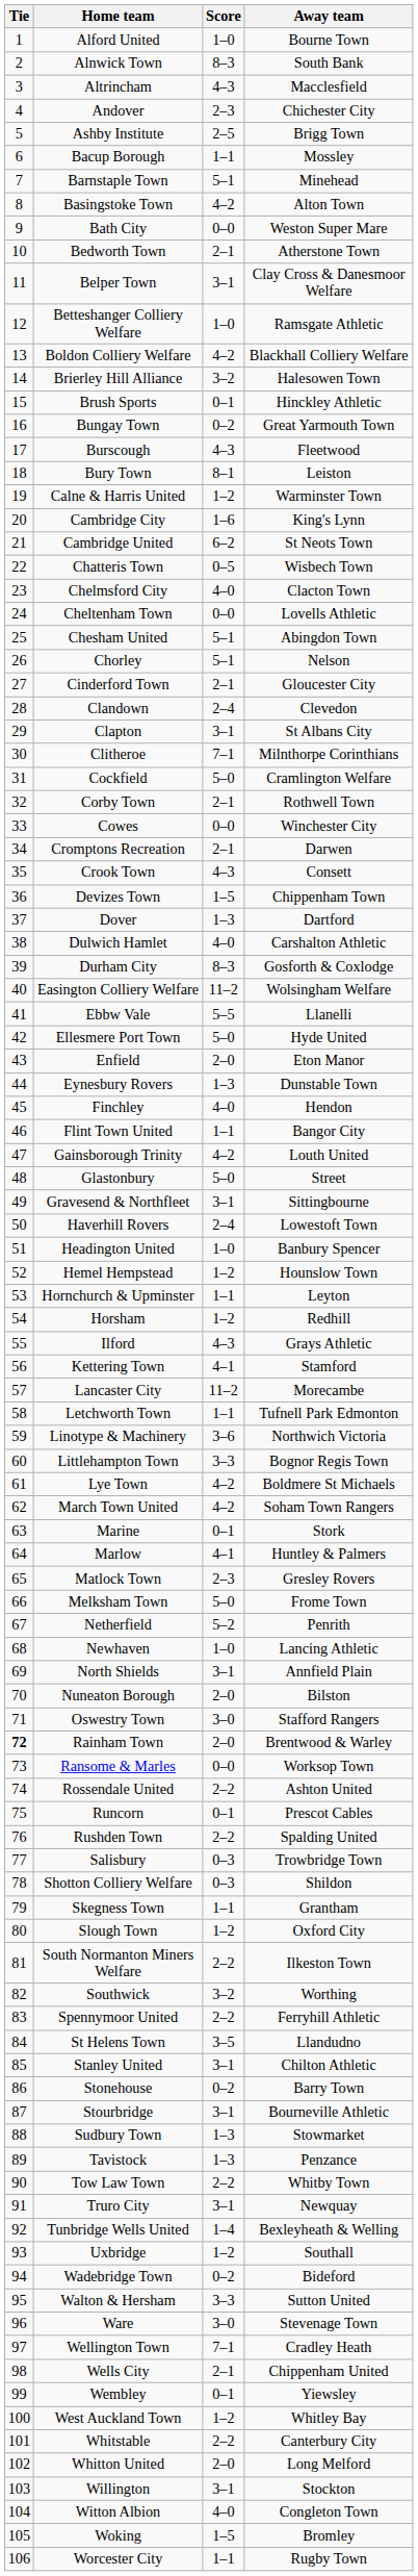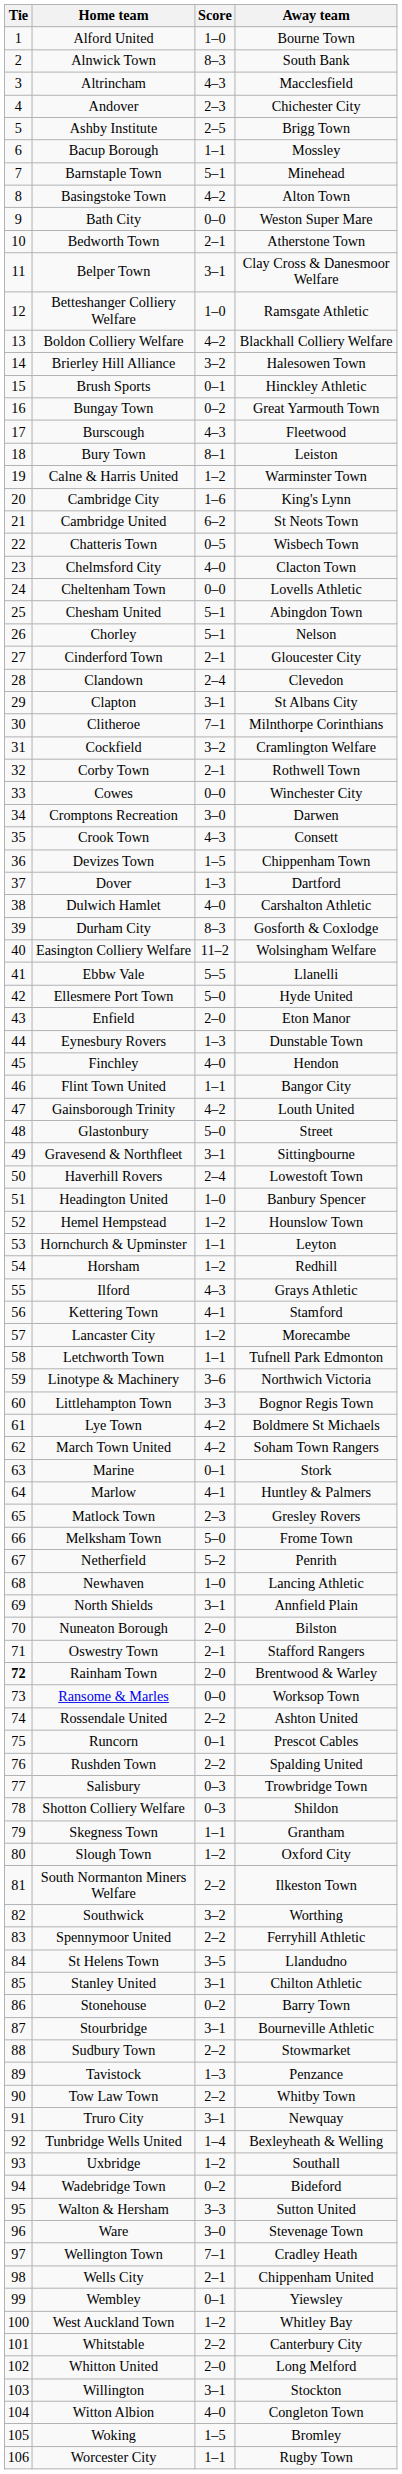 <table class="wikitable" style="text-align:center;">
 <tr>
 <th width=20>Tie</th>
 <th width=175>Home team</th>
 <th width=20>Score</th>
 <th width=175>Away team</th>
 </tr>
 <tr>
 <td>1</td>
 <td>Alford United</td>
 <td>1–0</td>
 <td>Bourne Town</td>
 </tr>
 <tr>
 <td>2</td>
 <td>Alnwick Town</td>
 <td>8–3</td>
 <td>South Bank</td>
 </tr>
 <tr>
 <td>3</td>
 <td>Altrincham</td>
 <td>4–3</td>
 <td>Macclesfield</td>
 </tr>
 <tr>
 <td>4</td>
 <td>Andover</td>
 <td>2–3</td>
 <td>Chichester City</td>
 </tr>
 <tr>
 <td>5</td>
 <td>Ashby Institute</td>
 <td>2–5</td>
 <td>Brigg Town</td>
 </tr>
 <tr>
 <td>6</td>
 <td>Bacup Borough</td>
 <td>1–1</td>
 <td>Mossley</td>
 </tr>
 <tr>
 <td>7</td>
 <td>Barnstaple Town</td>
 <td>5–1</td>
 <td>Minehead</td>
 </tr>
 <tr>
 <td>8</td>
 <td>Basingstoke Town</td>
 <td>4–2</td>
 <td>Alton Town</td>
 </tr>
 <tr>
 <td>9</td>
 <td>Bath City</td>
 <td>0–0</td>
 <td>Weston Super Mare</td>
 </tr>
 <tr>
 <td>10</td>
 <td>Bedworth Town</td>
 <td>2–1</td>
 <td>Atherstone Town</td>
 </tr>
 <tr>
 <td>11</td>
 <td>Belper Town</td>
 <td>3–1</td>
 <td>Clay Cross & Danesmoor Welfare</td>
 </tr>
 <tr>
 <td>12</td>
 <td>Betteshanger Colliery Welfare</td>
 <td>1–0</td>
 <td>Ramsgate Athletic</td>
 </tr>
 <tr>
 <td>13</td>
 <td>Boldon Colliery Welfare</td>
 <td>4–2</td>
 <td>Blackhall Colliery Welfare</td>
 </tr>
 <tr>
 <td>14</td>
 <td>Brierley Hill Alliance</td>
 <td>3–2</td>
 <td>Halesowen Town</td>
 </tr>
 <tr>
 <td>15</td>
 <td>Brush Sports</td>
 <td>0–1</td>
 <td>Hinckley Athletic</td>
 </tr>
 <tr>
 <td>16</td>
 <td>Bungay Town</td>
 <td>0–2</td>
 <td>Great Yarmouth Town</td>
 </tr>
 <tr>
 <td>17</td>
 <td>Burscough</td>
 <td>4–3</td>
 <td>Fleetwood</td>
 </tr>
 <tr>
 <td>18</td>
 <td>Bury Town</td>
 <td>8–1</td>
 <td>Leiston</td>
 </tr>
 <tr>
 <td>19</td>
 <td>Calne & Harris United</td>
 <td>1–2</td>
 <td>Warminster Town</td>
 </tr>
 <tr>
 <td>20</td>
 <td>Cambridge City</td>
 <td>1–6</td>
 <td>King's Lynn</td>
 </tr>
 <tr>
 <td>21</td>
 <td>Cambridge United</td>
 <td>6–2</td>
 <td>St Neots Town</td>
 </tr>
 <tr>
 <td>22</td>
 <td>Chatteris Town</td>
 <td>0–5</td>
 <td>Wisbech Town</td>
 </tr>
 <tr>
 <td>23</td>
 <td>Chelmsford City</td>
 <td>4–0</td>
 <td>Clacton Town</td>
 </tr>
 <tr>
 <td>24</td>
 <td>Cheltenham Town</td>
 <td>0–0</td>
 <td>Lovells Athletic</td>
 </tr>
 <tr>
 <td>25</td>
 <td>Chesham United</td>
 <td>5–1</td>
 <td>Abingdon Town</td>
 </tr>
 <tr>
 <td>26</td>
 <td>Chorley</td>
 <td>5–1</td>
 <td>Nelson</td>
 </tr>
 <tr>
 <td>27</td>
 <td>Cinderford Town</td>
 <td>2–1</td>
 <td>Gloucester City</td>
 </tr>
 <tr>
 <td>28</td>
 <td>Clandown</td>
 <td>2–4</td>
 <td>Clevedon</td>
 </tr>
 <tr>
 <td>29</td>
 <td>Clapton</td>
 <td>3–1</td>
 <td>St Albans City</td>
 </tr>
 <tr>
 <td>30</td>
 <td>Clitheroe</td>
 <td>7–1</td>
 <td>Milnthorpe Corinthians</td>
 </tr>
 <tr>
 <td>31</td>
 <td>Cockfield</td>
-<td>5–0</td>
+<td>3–2</td>
 <td>Cramlington Welfare</td>
 </tr>
 <tr>
 <td>32</td>
 <td>Corby Town</td>
 <td>2–1</td>
 <td>Rothwell Town</td>
 </tr>
 <tr>
 <td>33</td>
 <td>Cowes</td>
 <td>0–0</td>
 <td>Winchester City</td>
 </tr>
 <tr>
 <td>34</td>
 <td>Cromptons Recreation</td>
-<td>2–1</td>
+<td>3–0</td>
 <td>Darwen</td>
 </tr>
 <tr>
 <td>35</td>
 <td>Crook Town</td>
 <td>4–3</td>
 <td>Consett</td>
 </tr>
 <tr>
 <td>36</td>
 <td>Devizes Town</td>
 <td>1–5</td>
 <td>Chippenham Town</td>
 </tr>
 <tr>
 <td>37</td>
 <td>Dover</td>
 <td>1–3</td>
 <td>Dartford</td>
 </tr>
 <tr>
 <td>38</td>
 <td>Dulwich Hamlet</td>
 <td>4–0</td>
 <td>Carshalton Athletic</td>
 </tr>
 <tr>
 <td>39</td>
 <td>Durham City</td>
 <td>8–3</td>
 <td>Gosforth & Coxlodge</td>
 </tr>
 <tr>
 <td>40</td>
 <td>Easington Colliery Welfare</td>
 <td>11–2</td>
 <td>Wolsingham Welfare</td>
 </tr>
 <tr>
 <td>41</td>
 <td>Ebbw Vale</td>
 <td>5–5</td>
 <td>Llanelli</td>
 </tr>
 <tr>
 <td>42</td>
 <td>Ellesmere Port Town</td>
 <td>5–0</td>
 <td>Hyde United</td>
 </tr>
 <tr>
 <td>43</td>
 <td>Enfield</td>
 <td>2–0</td>
 <td>Eton Manor</td>
 </tr>
 <tr>
 <td>44</td>
 <td>Eynesbury Rovers</td>
 <td>1–3</td>
 <td>Dunstable Town</td>
 </tr>
 <tr>
 <td>45</td>
 <td>Finchley</td>
 <td>4–0</td>
 <td>Hendon</td>
 </tr>
 <tr>
 <td>46</td>
 <td>Flint Town United</td>
 <td>1–1</td>
 <td>Bangor City</td>
 </tr>
 <tr>
 <td>47</td>
 <td>Gainsborough Trinity</td>
 <td>4–2</td>
 <td>Louth United</td>
 </tr>
 <tr>
 <td>48</td>
 <td>Glastonbury</td>
 <td>5–0</td>
 <td>Street</td>
 </tr>
 <tr>
 <td>49</td>
 <td>Gravesend & Northfleet</td>
 <td>3–1</td>
 <td>Sittingbourne</td>
 </tr>
 <tr>
 <td>50</td>
 <td>Haverhill Rovers</td>
 <td>2–4</td>
 <td>Lowestoft Town</td>
 </tr>
 <tr>
 <td>51</td>
 <td>Headington United</td>
 <td>1–0</td>
 <td>Banbury Spencer</td>
 </tr>
 <tr>
 <td>52</td>
 <td>Hemel Hempstead</td>
 <td>1–2</td>
 <td>Hounslow Town</td>
 </tr>
 <tr>
 <td>53</td>
 <td>Hornchurch & Upminster</td>
 <td>1–1</td>
 <td>Leyton</td>
 </tr>
 <tr>
 <td>54</td>
 <td>Horsham</td>
 <td>1–2</td>
 <td>Redhill</td>
 </tr>
 <tr>
 <td>55</td>
 <td>Ilford</td>
 <td>4–3</td>
 <td>Grays Athletic</td>
 </tr>
 <tr>
 <td>56</td>
 <td>Kettering Town</td>
 <td>4–1</td>
 <td>Stamford</td>
 </tr>
 <tr>
 <td>57</td>
 <td>Lancaster City</td>
-<td>11–2</td>
+<td>1–2</td>
 <td>Morecambe</td>
 </tr>
 <tr>
 <td>58</td>
 <td>Letchworth Town</td>
 <td>1–1</td>
 <td>Tufnell Park Edmonton</td>
 </tr>
 <tr>
 <td>59</td>
 <td>Linotype & Machinery</td>
 <td>3–6</td>
 <td>Northwich Victoria</td>
 </tr>
 <tr>
 <td>60</td>
 <td>Littlehampton Town</td>
 <td>3–3</td>
 <td>Bognor Regis Town</td>
 </tr>
 <tr>
 <td>61</td>
 <td>Lye Town</td>
 <td>4–2</td>
 <td>Boldmere St Michaels</td>
 </tr>
 <tr>
 <td>62</td>
 <td>March Town United</td>
 <td>4–2</td>
 <td>Soham Town Rangers</td>
 </tr>
 <tr>
 <td>63</td>
 <td>Marine</td>
 <td>0–1</td>
 <td>Stork</td>
 </tr>
 <tr>
 <td>64</td>
 <td>Marlow</td>
 <td>4–1</td>
 <td>Huntley & Palmers</td>
 </tr>
 <tr>
 <td>65</td>
 <td>Matlock Town</td>
 <td>2–3</td>
 <td>Gresley Rovers</td>
 </tr>
 <tr>
 <td>66</td>
 <td>Melksham Town</td>
 <td>5–0</td>
 <td>Frome Town</td>
 </tr>
 <tr>
 <td>67</td>
 <td>Netherfield</td>
 <td>5–2</td>
 <td>Penrith</td>
 </tr>
 <tr>
 <td>68</td>
 <td>Newhaven</td>
 <td>1–0</td>
 <td>Lancing Athletic</td>
 </tr>
 <tr>
 <td>69</td>
 <td>North Shields</td>
 <td>3–1</td>
 <td>Annfield Plain</td>
 </tr>
 <tr>
 <td>70</td>
 <td>Nuneaton Borough</td>
 <td>2–0</td>
 <td>Bilston</td>
 </tr>
 <tr>
 <td>71</td>
 <td>Oswestry Town</td>
-<td>3–0</td>
+<td>2–1</td>
 <td>Stafford Rangers</td>
 </tr>
 <tr>
 <td><strong>72</strong></td>
 <td>Rainham Town</td>
 <td>2–0</td>
 <td>Brentwood & Warley</td>
 </tr>
 <tr>
 <td>73</td>
 <td><a href='#'>Ransome & Marles</a></td>
 <td>0–0</td>
 <td>Worksop Town</td>
 </tr>
 <tr>
 <td>74</td>
 <td>Rossendale United</td>
 <td>2–2</td>
 <td>Ashton United</td>
 </tr>
 <tr>
 <td>75</td>
 <td>Runcorn</td>
 <td>0–1</td>
 <td>Prescot Cables</td>
 </tr>
 <tr>
 <td>76</td>
 <td>Rushden Town</td>
 <td>2–2</td>
 <td>Spalding United</td>
 </tr>
 <tr>
 <td>77</td>
 <td>Salisbury</td>
 <td>0–3</td>
 <td>Trowbridge Town</td>
 </tr>
 <tr>
 <td>78</td>
 <td>Shotton Colliery Welfare</td>
 <td>0–3</td>
 <td>Shildon</td>
 </tr>
 <tr>
 <td>79</td>
 <td>Skegness Town</td>
 <td>1–1</td>
 <td>Grantham</td>
 </tr>
 <tr>
 <td>80</td>
 <td>Slough Town</td>
 <td>1–2</td>
 <td>Oxford City</td>
 </tr>
 <tr>
 <td>81</td>
 <td>South Normanton Miners Welfare</td>
 <td>2–2</td>
 <td>Ilkeston Town</td>
 </tr>
 <tr>
 <td>82</td>
 <td>Southwick</td>
 <td>3–2</td>
 <td>Worthing</td>
 </tr>
 <tr>
 <td>83</td>
 <td>Spennymoor United</td>
 <td>2–2</td>
 <td>Ferryhill Athletic</td>
 </tr>
 <tr>
 <td>84</td>
 <td>St Helens Town</td>
 <td>3–5</td>
 <td>Llandudno</td>
 </tr>
 <tr>
 <td>85</td>
 <td>Stanley United</td>
 <td>3–1</td>
 <td>Chilton Athletic</td>
 </tr>
 <tr>
 <td>86</td>
 <td>Stonehouse</td>
 <td>0–2</td>
 <td>Barry Town</td>
 </tr>
 <tr>
 <td>87</td>
 <td>Stourbridge</td>
 <td>3–1</td>
 <td>Bourneville Athletic</td>
 </tr>
 <tr>
 <td>88</td>
 <td>Sudbury Town</td>
-<td>1–3</td>
+<td>2–2</td>
 <td>Stowmarket</td>
 </tr>
 <tr>
 <td>89</td>
 <td>Tavistock</td>
 <td>1–3</td>
 <td>Penzance</td>
 </tr>
 <tr>
 <td>90</td>
 <td>Tow Law Town</td>
 <td>2–2</td>
 <td>Whitby Town</td>
 </tr>
 <tr>
 <td>91</td>
 <td>Truro City</td>
 <td>3–1</td>
 <td>Newquay</td>
 </tr>
 <tr>
 <td>92</td>
 <td>Tunbridge Wells United</td>
 <td>1–4</td>
 <td>Bexleyheath & Welling</td>
 </tr>
 <tr>
 <td>93</td>
 <td>Uxbridge</td>
 <td>1–2</td>
 <td>Southall</td>
 </tr>
 <tr>
 <td>94</td>
 <td>Wadebridge Town</td>
 <td>0–2</td>
 <td>Bideford</td>
 </tr>
 <tr>
 <td>95</td>
 <td>Walton & Hersham</td>
 <td>3–3</td>
 <td>Sutton United</td>
 </tr>
 <tr>
 <td>96</td>
 <td>Ware</td>
 <td>3–0</td>
 <td>Stevenage Town</td>
 </tr>
 <tr>
 <td>97</td>
 <td>Wellington Town</td>
 <td>7–1</td>
 <td>Cradley Heath</td>
 </tr>
 <tr>
 <td>98</td>
 <td>Wells City</td>
 <td>2–1</td>
 <td>Chippenham United</td>
 </tr>
 <tr>
 <td>99</td>
 <td>Wembley</td>
 <td>0–1</td>
 <td>Yiewsley</td>
 </tr>
 <tr>
 <td>100</td>
 <td>West Auckland Town</td>
 <td>1–2</td>
 <td>Whitley Bay</td>
 </tr>
 <tr>
 <td>101</td>
 <td>Whitstable</td>
 <td>2–2</td>
 <td>Canterbury City</td>
 </tr>
 <tr>
 <td>102</td>
 <td>Whitton United</td>
 <td>2–0</td>
 <td>Long Melford</td>
 </tr>
 <tr>
 <td>103</td>
 <td>Willington</td>
 <td>3–1</td>
 <td>Stockton</td>
 </tr>
 <tr>
 <td>104</td>
 <td>Witton Albion</td>
 <td>4–0</td>
 <td>Congleton Town</td>
 </tr>
 <tr>
 <td>105</td>
 <td>Woking</td>
 <td>1–5</td>
 <td>Bromley</td>
 </tr>
 <tr>
 <td>106</td>
 <td>Worcester City</td>
 <td>1–1</td>
 <td>Rugby Town</td>
 </tr>
 </table>
